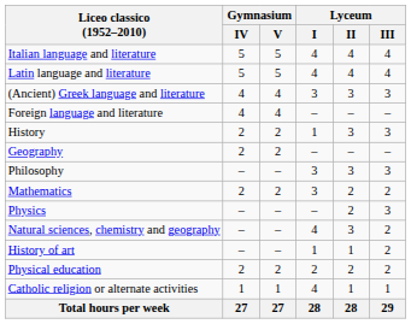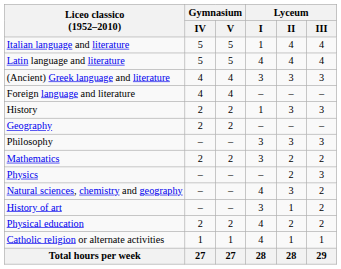 <table class="wikitable">
 <tr>
 <th rowspan="2">Liceo classico<br>(1952–2010)</th>
 <th colspan="2">Gymnasium</th>
 <th colspan="3">Lyceum</th>
 </tr>
 <tr>
 <th width="40">IV</th>
 <th width="40">V</th>
 <th width="40">I</th>
 <th width="40">II</th>
 <th width="40">III</th>
 </tr>
 <tr align="center">
 <td align="left"><a href='#'>Italian language</a> and <a href='#'>literature</a></td>
 <td>5</td>
 <td>5</td>
-<td>4</td>
+<td>1</td>
 <td>4</td>
 <td>4</td>
 </tr>
 <tr align="center">
 <td align="left"><a href='#'>Latin</a> language and <a href='#'>literature</a></td>
 <td>5</td>
 <td>5</td>
 <td>4</td>
 <td>4</td>
 <td>4</td>
 </tr>
 <tr align="center">
 <td align="left">(Ancient) <a href='#'>Greek language</a> and <a href='#'>literature</a></td>
 <td>4</td>
 <td>4</td>
 <td>3</td>
 <td>3</td>
 <td>3</td>
 </tr>
 <tr align="center">
 <td align="left">Foreign <a href='#'>language</a> and literature</td>
 <td>4</td>
 <td>4</td>
 <td>–</td>
 <td>–</td>
 <td>–</td>
 </tr>
 <tr align="center">
 <td align="left">History</td>
 <td>2</td>
 <td>2</td>
 <td>1</td>
 <td>3</td>
 <td>3</td>
 </tr>
 <tr align="center">
 <td align="left"><a href='#'>Geography</a></td>
 <td>2</td>
 <td>2</td>
 <td>–</td>
 <td>–</td>
 <td>–</td>
 </tr>
 <tr align="center">
 <td align="left">Philosophy</td>
 <td>–</td>
 <td>–</td>
 <td>3</td>
 <td>3</td>
 <td>3</td>
 </tr>
 <tr align="center">
 <td align="left"><a href='#'>Mathematics</a></td>
 <td>2</td>
 <td>2</td>
 <td>3</td>
 <td>2</td>
 <td>2</td>
 </tr>
 <tr align="center">
 <td align="left"><a href='#'>Physics</a></td>
 <td>–</td>
 <td>–</td>
 <td>–</td>
 <td>2</td>
 <td>3</td>
 </tr>
 <tr align="center">
 <td align="left"><a href='#'>Natural sciences</a>, <a href='#'>chemistry</a> and <a href='#'>geography</a></td>
 <td>–</td>
 <td>–</td>
 <td>4</td>
 <td>3</td>
 <td>2</td>
 </tr>
 <tr align="center">
 <td align="left"><a href='#'>History of art</a></td>
 <td>–</td>
 <td>–</td>
-<td>1</td>
+<td>3</td>
 <td>1</td>
 <td>2</td>
 </tr>
 <tr align="center">
 <td align="left"><a href='#'>Physical education</a></td>
 <td>2</td>
 <td>2</td>
-<td>2</td>
+<td>4</td>
 <td>2</td>
 <td>2</td>
 </tr>
 <tr align="center">
 <td align="left"><a href='#'>Catholic religion</a> or alternate activities</td>
 <td>1</td>
 <td>1</td>
 <td>4</td>
 <td>1</td>
 <td>1</td>
 </tr>
 <tr>
 <th>Total hours per week</th>
 <th>27</th>
 <th>27</th>
 <th>28</th>
 <th>28</th>
 <th>29</th>
 </tr>
 </table>
